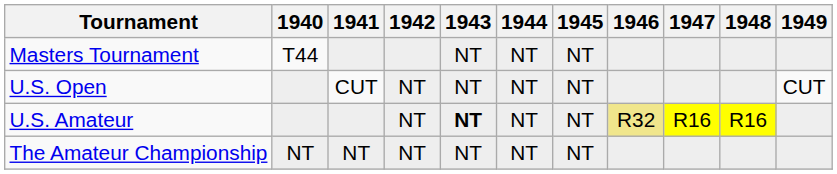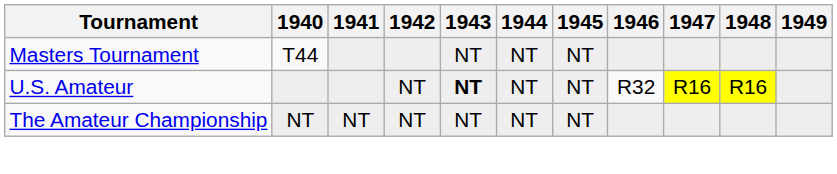 <table class="wikitable" style="font-size:95%;text-align:center;">
 <tr>
 <th>Tournament</th>
 <th>1940</th>
 <th>1941</th>
 <th>1942</th>
 <th>1943</th>
 <th>1944</th>
 <th>1945</th>
 <th>1946</th>
 <th>1947</th>
 <th>1948</th>
 <th>1949</th>
 </tr>
 <tr>
 <td align=left><a href='#'>Masters Tournament</a></td>
 <td>T44</td>
 <td style="background:#eeeeee;"></td>
 <td style="background:#eeeeee;"></td>
 <td style="background:#eeeeee;">NT</td>
 <td style="background:#eeeeee;">NT</td>
 <td style="background:#eeeeee;">NT</td>
 <td style="background:#eeeeee;"></td>
 <td style="background:#eeeeee;"></td>
 <td style="background:#eeeeee;"></td>
 <td style="background:#eeeeee;"></td>
 </tr>
 <tr>
-<td align=left><a href='#'>U.S. Open</a></td>
-<td style="background:#eeeeee;"></td>
-<td>CUT</td>
-<td style="background:#eeeeee;">NT</td>
-<td style="background:#eeeeee;">NT</td>
-<td style="background:#eeeeee;">NT</td>
-<td style="background:#eeeeee;">NT</td>
-<td style="background:#eeeeee;"></td>
-<td style="background:#eeeeee;"></td>
-<td style="background:#eeeeee;"></td>
-<td>CUT</td>
-</tr>
-<tr>
 <td align=left><a href='#'>U.S. Amateur</a></td>
 <td style="background:#eeeeee;"></td>
 <td style="background:#eeeeee;"></td>
 <td style="background:#eeeeee;">NT</td>
 <td style="background:#eeeeee;"><strong>NT</strong></td>
 <td style="background:#eeeeee;">NT</td>
 <td style="background:#eeeeee;">NT</td>
-<td style="background: khaki;">R32</td>
+<td>R32</td>
 <td style="background:yellow;">R16</td>
 <td style="background:yellow;">R16</td>
 <td style="background:#eeeeee;"></td>
 </tr>
 <tr>
 <td align=left><a href='#'>The Amateur Championship</a></td>
 <td style="background:#eeeeee;">NT</td>
 <td style="background:#eeeeee;">NT</td>
 <td style="background:#eeeeee;">NT</td>
 <td style="background:#eeeeee;">NT</td>
 <td style="background:#eeeeee;">NT</td>
 <td style="background:#eeeeee;">NT</td>
 <td style="background:#eeeeee;"></td>
 <td style="background:#eeeeee;"></td>
 <td style="background:#eeeeee;"></td>
 <td style="background:#eeeeee;"></td>
 </tr>
 </table>
